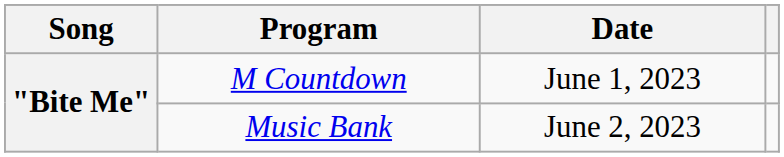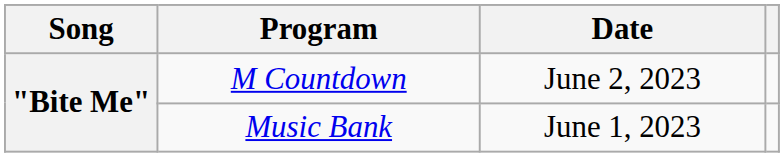 <table class="wikitable plainrowheaders sortable" style="text-align:center">
 <tr>
 <th>Song</th>
 <th width="160">Program</th>
 <th width="140">Date</th>
 <th class="unsortable"></th>
 </tr>
 <tr>
 <th scope="row" rowspan="2">"Bite Me"</th>
 <td><em><a href='#'>M Countdown</a></em></td>
-<td>June 1, 2023</td>
+<td>June 2, 2023</td>
 <td></td>
 </tr>
 <tr>
 <td><em><a href='#'>Music Bank</a></em></td>
-<td>June 2, 2023</td>
+<td>June 1, 2023</td>
 <td></td>
 </tr>
 </table>
